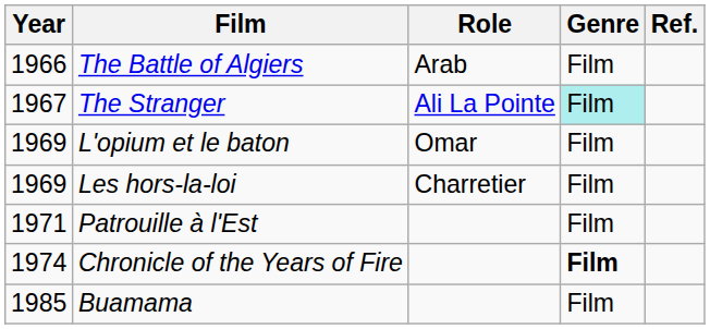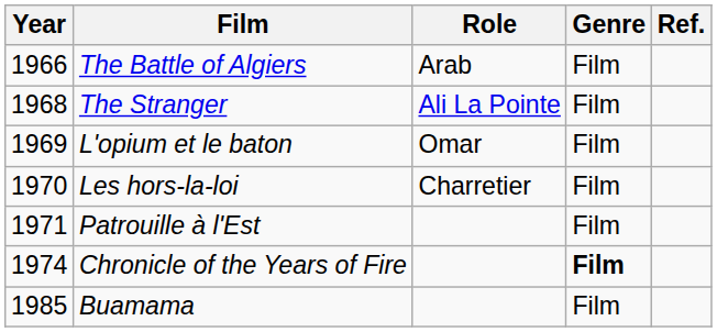 <table class="wikitable">
 <tr>
 <th>Year</th>
 <th>Film</th>
 <th>Role</th>
 <th>Genre</th>
 <th>Ref.</th>
 </tr>
 <tr>
 <td>1966</td>
 <td><em><a href='#'>The Battle of Algiers</a></em></td>
 <td>Arab</td>
 <td>Film</td>
 <td></td>
 </tr>
 <tr>
-<td>1967</td>
+<td>1968</td>
 <td><em><a href='#'>The Stranger</a></em></td>
 <td><a href='#'>Ali La Pointe</a></td>
-<td style="background: paleturquoise;">Film</td>
+<td>Film</td>
 <td></td>
 </tr>
 <tr>
 <td>1969</td>
 <td><em>L'opium et le baton</em></td>
 <td>Omar</td>
 <td>Film</td>
 <td></td>
 </tr>
 <tr>
-<td>1969</td>
+<td>1970</td>
 <td><em>Les hors-la-loi</em></td>
 <td>Charretier</td>
 <td>Film</td>
 <td></td>
 </tr>
 <tr>
 <td>1971</td>
 <td><em>Patrouille à l'Est</em></td>
 <td></td>
 <td>Film</td>
 <td></td>
 </tr>
 <tr>
 <td>1974</td>
 <td><em>Chronicle of the Years of Fire</em></td>
 <td></td>
 <td><strong>Film</strong></td>
 <td></td>
 </tr>
 <tr>
 <td>1985</td>
 <td><em>Buamama</em></td>
 <td></td>
 <td>Film</td>
 <td></td>
 </tr>
 </table>
